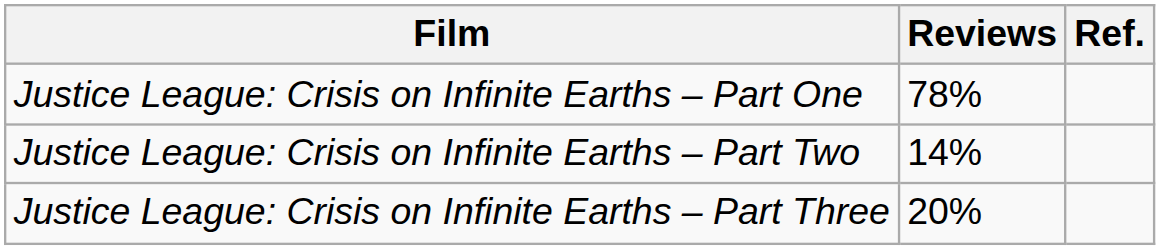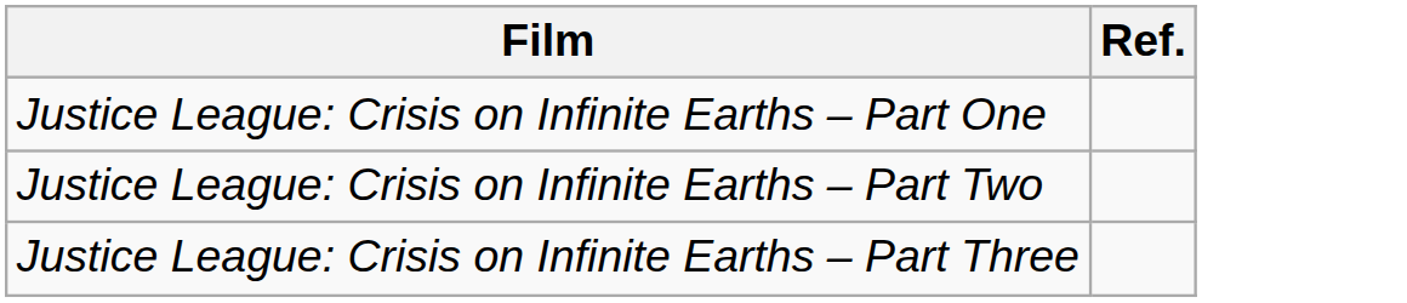 <table class="wikitable">
 <tr>
 <th>Film</th>
-<th>Reviews</th>
 <th>Ref.</th>
 </tr>
 <tr>
 <td><em>Justice League: Crisis on Infinite Earths – Part One</em></td>
-<td>78%</td>
 <td></td>
 </tr>
 <tr>
 <td><em>Justice League: Crisis on Infinite Earths – Part Two</em></td>
-<td>14%</td>
 <td></td>
 </tr>
 <tr>
 <td><em>Justice League: Crisis on Infinite Earths – Part Three</em></td>
-<td>20%</td>
 <td></td>
 </tr>
 </table>
